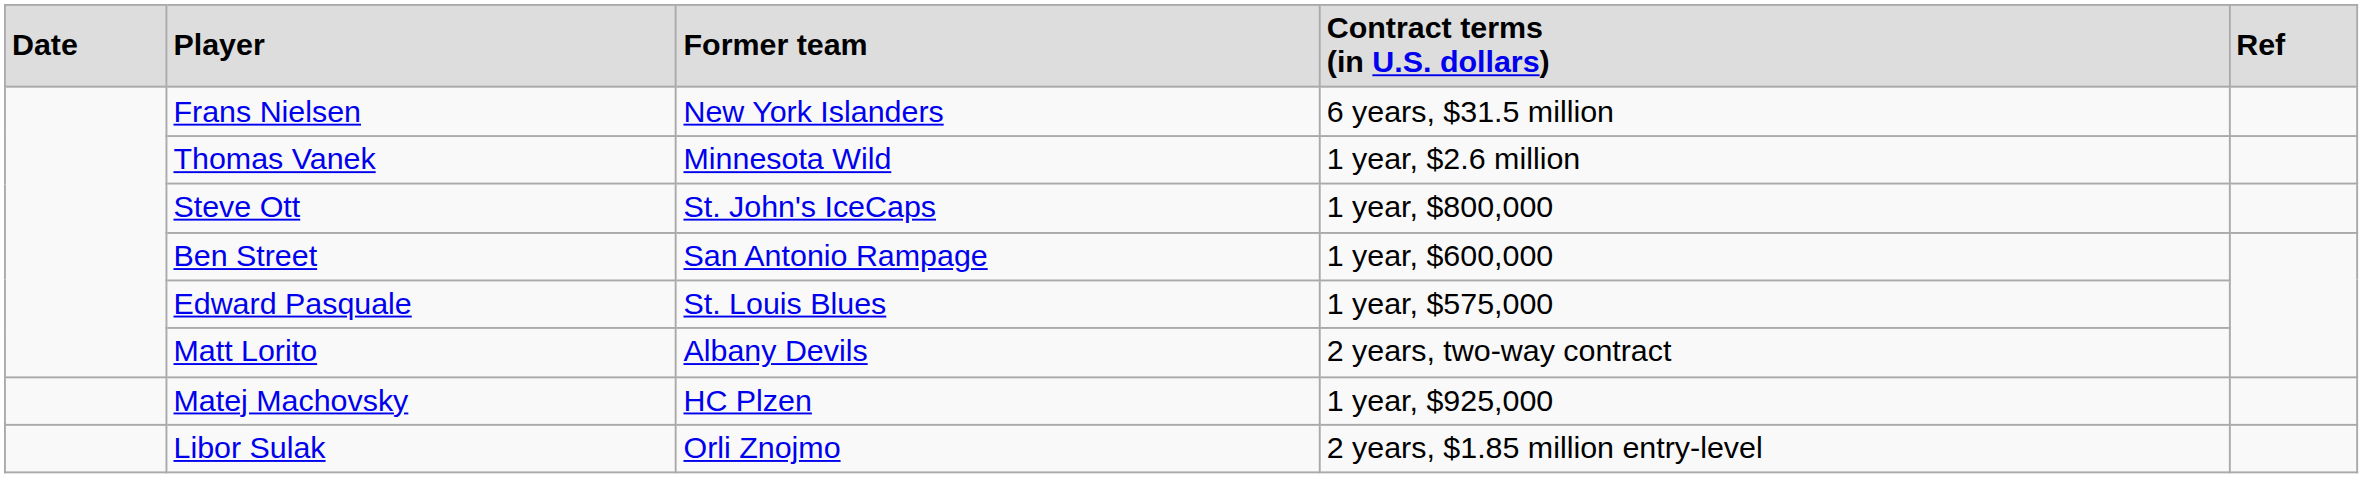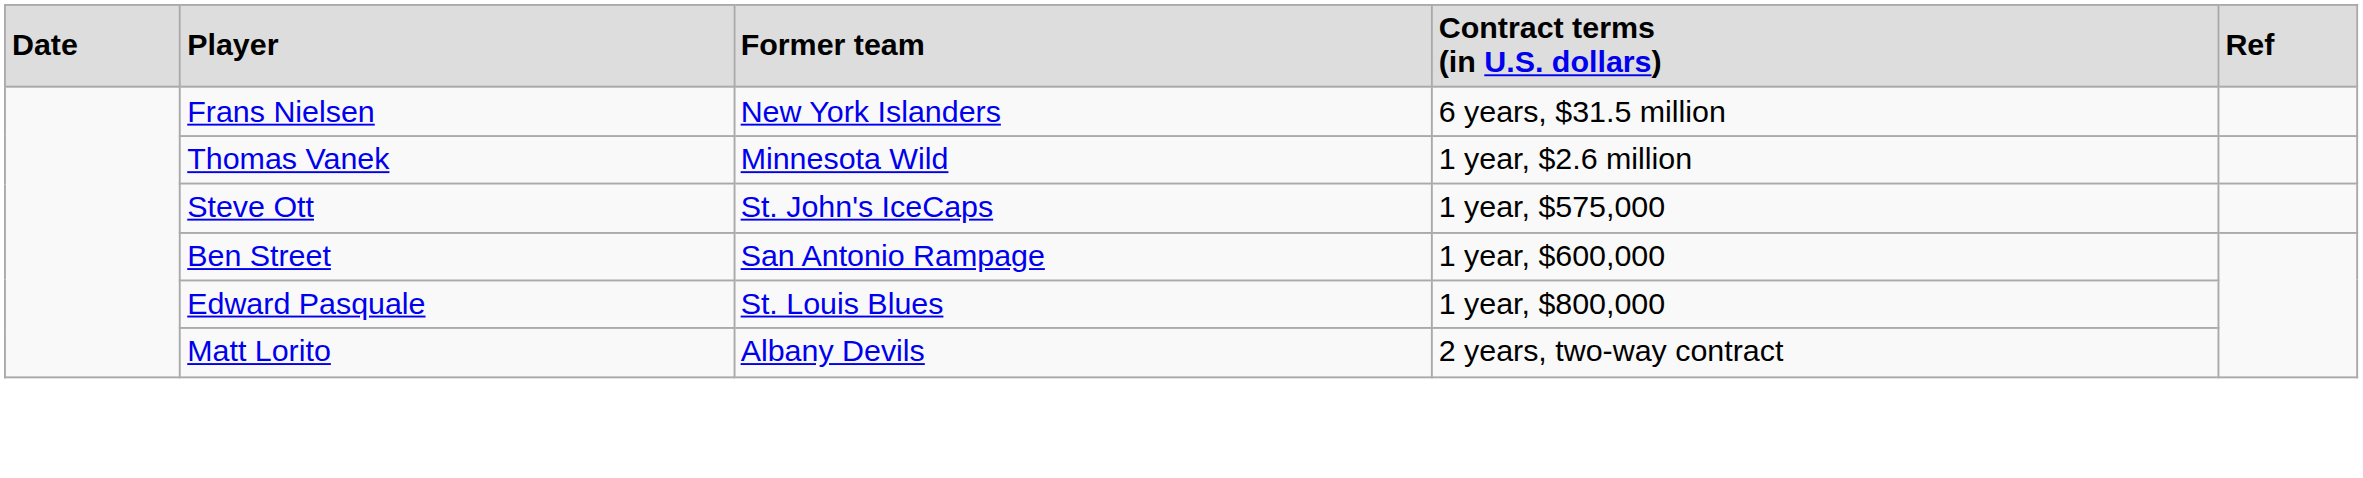 <table class="wikitable" width=98%>
 <tr style="background:#ddd;">
 <td><strong>Date</strong></td>
 <td><strong>Player</strong></td>
 <td><strong>Former team</strong></td>
 <td><strong>Contract terms</strong><br><strong>(in <a href='#'>U.S. dollars</a>)</strong></td>
 <td><strong>Ref</strong></td>
 </tr>
 <tr>
 <td rowspan="6"></td>
 <td><a href='#'>Frans Nielsen</a></td>
 <td><a href='#'>New York Islanders</a></td>
 <td>6 years, $31.5 million</td>
 <td></td>
 </tr>
 <tr>
 <td><a href='#'>Thomas Vanek</a></td>
 <td><a href='#'>Minnesota Wild</a></td>
 <td>1 year, $2.6 million</td>
 <td></td>
 </tr>
 <tr>
 <td><a href='#'>Steve Ott</a></td>
 <td><a href='#'>St. John's IceCaps</a></td>
-<td>1 year, $800,000</td>
+<td>1 year, $575,000</td>
 <td></td>
 </tr>
 <tr>
 <td><a href='#'>Ben Street</a></td>
 <td><a href='#'>San Antonio Rampage</a></td>
 <td>1 year, $600,000</td>
 <td rowspan="3"></td>
 </tr>
 <tr>
 <td><a href='#'>Edward Pasquale</a></td>
 <td><a href='#'>St. Louis Blues</a></td>
-<td>1 year, $575,000</td>
+<td>1 year, $800,000</td>
 </tr>
 <tr>
 <td><a href='#'>Matt Lorito</a></td>
 <td><a href='#'>Albany Devils</a></td>
 <td>2 years, two-way contract</td>
 </tr>
-<tr>
-<td></td>
-<td><a href='#'>Matej Machovsky</a></td>
-<td><a href='#'>HC Plzen</a></td>
-<td>1 year, $925,000</td>
-<td></td>
-</tr>
-<tr>
-<td></td>
-<td><a href='#'>Libor Sulak</a></td>
-<td><a href='#'>Orli Znojmo</a></td>
-<td>2 years, $1.85 million entry-level</td>
-<td></td>
-</tr>
 </table>
